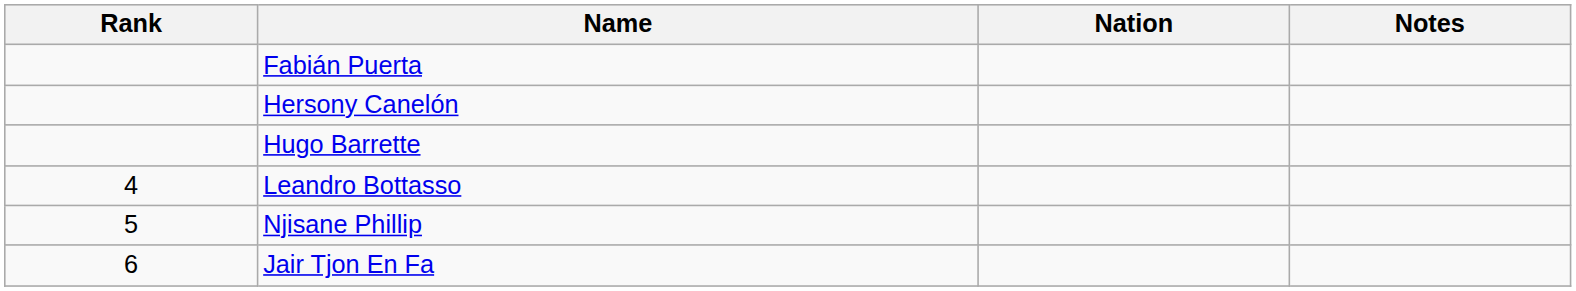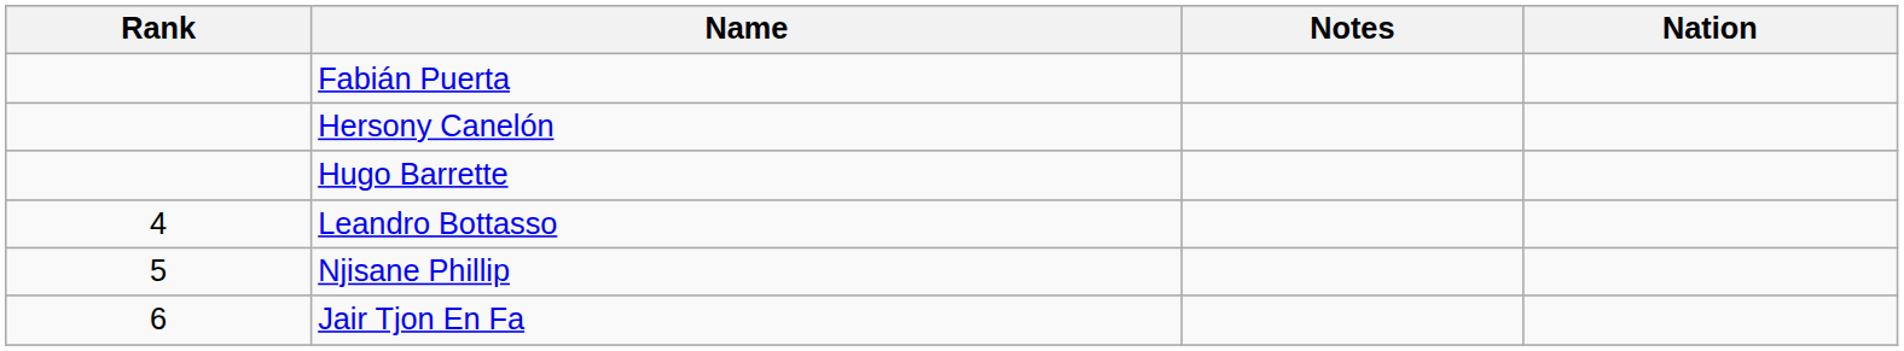 <table class="wikitable sortable" style="text-align:center" width=50%>
 <tr>
 <th>Rank</th>
 <th>Name</th>
+<th>Notes</th>
 <th>Nation</th>
-<th>Notes</th>
 </tr>
 <tr>
 <td></td>
 <td align=left><a href='#'>Fabián Puerta</a></td>
+<td></td>
 <td align=left></td>
-<td></td>
 </tr>
 <tr>
 <td></td>
 <td align=left><a href='#'>Hersony Canelón</a></td>
+<td></td>
 <td align=left></td>
-<td></td>
 </tr>
 <tr>
 <td></td>
 <td align=left><a href='#'>Hugo Barrette</a></td>
+<td></td>
 <td align=left></td>
-<td></td>
 </tr>
 <tr>
 <td>4</td>
 <td align=left><a href='#'>Leandro Bottasso</a></td>
+<td></td>
 <td align=left></td>
-<td></td>
 </tr>
 <tr>
 <td>5</td>
 <td align=left><a href='#'>Njisane Phillip</a></td>
+<td></td>
 <td align=left></td>
-<td></td>
 </tr>
 <tr>
 <td>6</td>
 <td align=left><a href='#'>Jair Tjon En Fa</a></td>
+<td></td>
 <td align=left></td>
-<td></td>
 </tr>
 </table>
